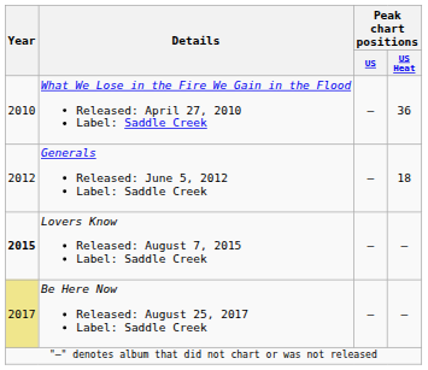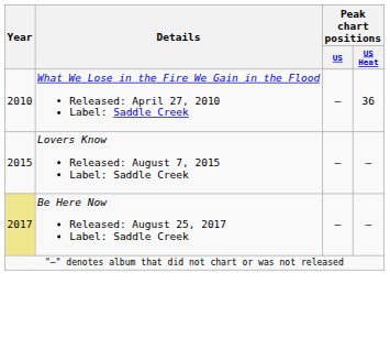 <table class="wikitable">
 <tr>
 <th rowspan="2">Year</th>
 <th rowspan="2">Details</th>
 <th colspan="2">Peak chart positions</th>
 </tr>
 <tr>
 <th style="width:3em;font-size:80%;"><a href='#'>US</a><br></th>
 <th style="width:3em;font-size:80%;"><a href='#'>US<br>Heat</a><br></th>
 </tr>
 <tr>
 <td style="text-align:center;">2010</td>
 <td><em><a href='#'>What We Lose in the Fire We Gain in the Flood</a></em><br><ul><li>Released: April 27, 2010</li><li>Label: <a href='#'>Saddle Creek</a></li></ul></td>
 <td style="text-align:center;">—</td>
 <td style="text-align:center;">36</td>
 </tr>
 <tr>
-<td style="text-align:center;">2012</td>
-<td><em><a href='#'>Generals</a></em><br><ul><li>Released: June 5, 2012</li><li>Label: Saddle Creek</li></ul></td>
-<td style="text-align:center;">—</td>
-<td style="text-align:center;">18</td>
-</tr>
-<tr>
-<td style="text-align:center;"><strong>2015</strong></td>
+<td style="text-align:center;">2015</td>
 <td><em>Lovers Know</em><br><ul><li>Released: August 7, 2015</li><li>Label: Saddle Creek</li></ul></td>
 <td style="text-align:center;">—</td>
 <td style="text-align:center;">—</td>
 </tr>
 <tr>
 <td style="background: khaki; text-align:center;">2017</td>
 <td><em>Be Here Now</em><br><ul><li>Released: August 25, 2017</li><li>Label: Saddle Creek</li></ul></td>
 <td style="text-align:center;">—</td>
 <td style="text-align:center;">—</td>
 </tr>
 <tr>
 <td colspan="4" style="text-align:center; font-size:85%;">"—" denotes album that did not chart or was not released</td>
 </tr>
 </table>
